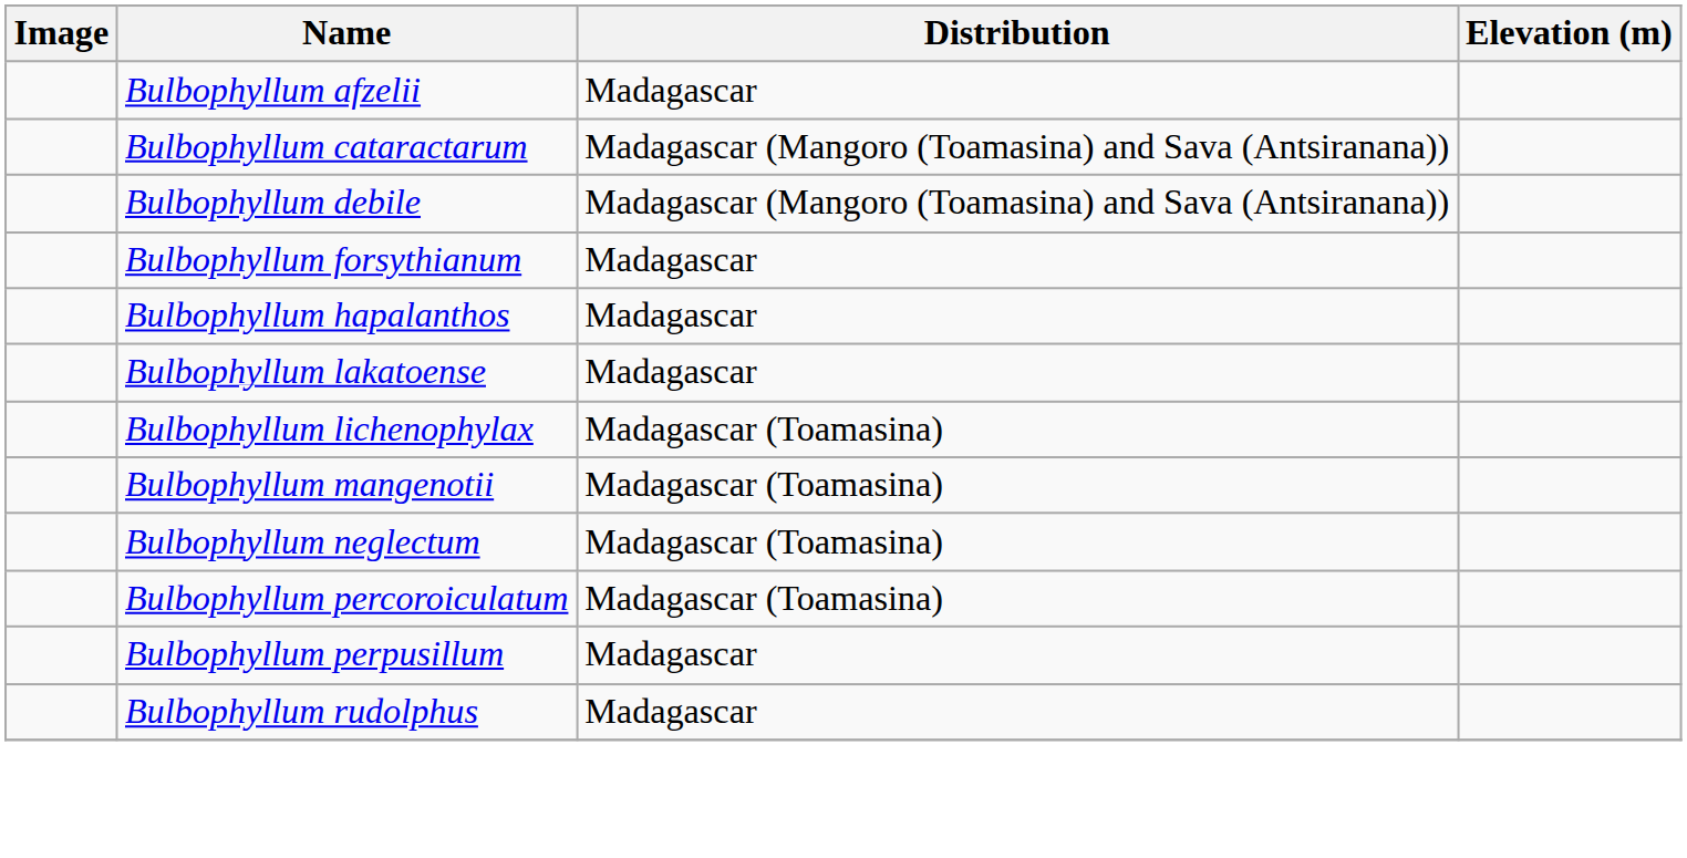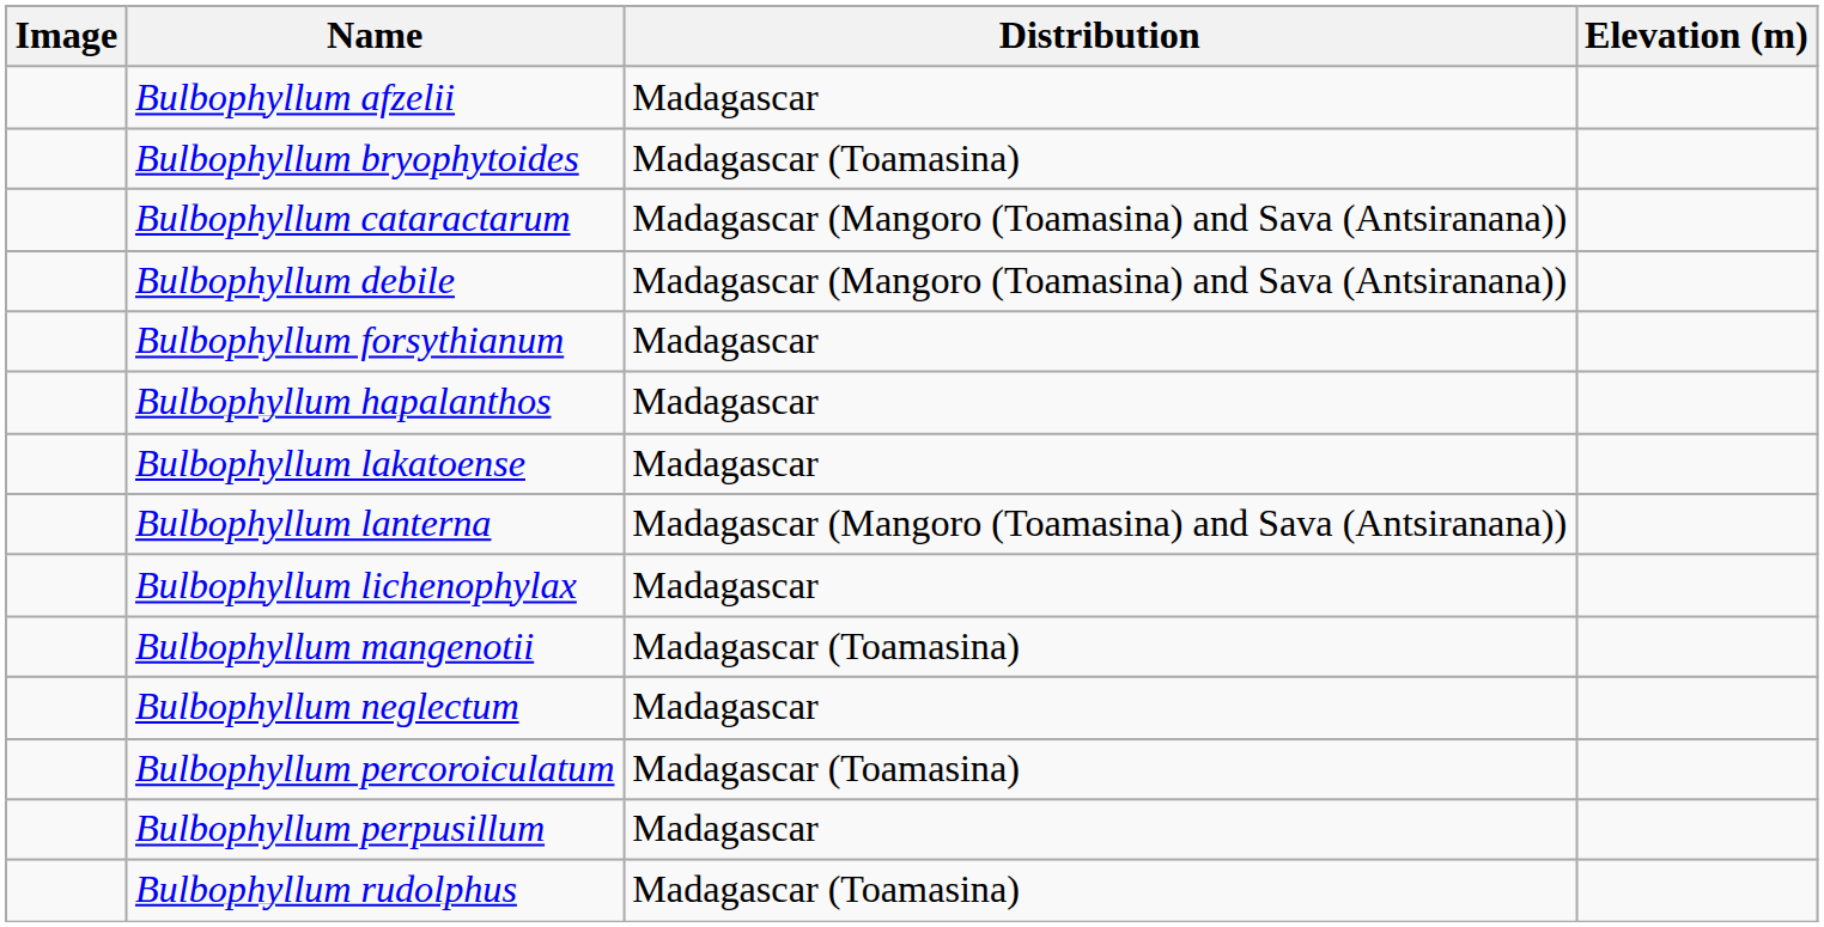 <table class="wikitable collapsible">
 <tr>
 <th>Image</th>
 <th>Name</th>
 <th>Distribution</th>
 <th>Elevation (m)</th>
 </tr>
 <tr>
 <td></td>
 <td><em><a href='#'>Bulbophyllum afzelii</a></em> </td>
 <td>Madagascar</td>
+<td></td>
+</tr>
+<tr>
+<td></td>
+<td><em><a href='#'>Bulbophyllum bryophytoides</a></em> </td>
+<td>Madagascar (Toamasina)</td>
 <td></td>
 </tr>
 <tr>
 <td></td>
 <td><em><a href='#'>Bulbophyllum cataractarum</a></em> </td>
 <td>Madagascar (Mangoro (Toamasina) and Sava (Antsiranana))</td>
 <td></td>
 </tr>
 <tr>
 <td></td>
 <td><em><a href='#'>Bulbophyllum debile</a></em> </td>
 <td>Madagascar (Mangoro (Toamasina) and Sava (Antsiranana))</td>
 <td></td>
 </tr>
 <tr>
 <td></td>
 <td><em><a href='#'>Bulbophyllum forsythianum</a></em> </td>
 <td>Madagascar</td>
 <td></td>
 </tr>
 <tr>
 <td></td>
 <td><em><a href='#'>Bulbophyllum hapalanthos</a></em> </td>
 <td>Madagascar</td>
 <td></td>
 </tr>
 <tr>
 <td></td>
 <td><em><a href='#'>Bulbophyllum lakatoense</a></em> </td>
 <td>Madagascar</td>
 <td></td>
 </tr>
 <tr>
 <td></td>
+<td><em><a href='#'>Bulbophyllum lanterna</a></em> </td>
+<td>Madagascar (Mangoro (Toamasina) and Sava (Antsiranana))</td>
+<td></td>
+</tr>
+<tr>
+<td></td>
 <td><em><a href='#'>Bulbophyllum lichenophylax</a></em> </td>
-<td>Madagascar (Toamasina)</td>
+<td>Madagascar</td>
 <td></td>
 </tr>
 <tr>
 <td></td>
 <td><em><a href='#'>Bulbophyllum mangenotii</a></em> </td>
 <td>Madagascar (Toamasina)</td>
 <td></td>
 </tr>
 <tr>
 <td></td>
 <td><em><a href='#'>Bulbophyllum neglectum</a></em> </td>
-<td>Madagascar (Toamasina)</td>
+<td>Madagascar</td>
 <td></td>
 </tr>
 <tr>
 <td></td>
 <td><em><a href='#'>Bulbophyllum percoroiculatum</a></em> </td>
 <td>Madagascar (Toamasina)</td>
 <td></td>
 </tr>
 <tr>
 <td></td>
 <td><em><a href='#'>Bulbophyllum perpusillum</a></em> </td>
 <td>Madagascar</td>
 <td></td>
 </tr>
 <tr>
 <td></td>
 <td><em><a href='#'>Bulbophyllum rudolphus</a></em> </td>
-<td>Madagascar</td>
+<td>Madagascar (Toamasina)</td>
 <td></td>
 </tr>
 <tr>
 </tr>
 </table>
